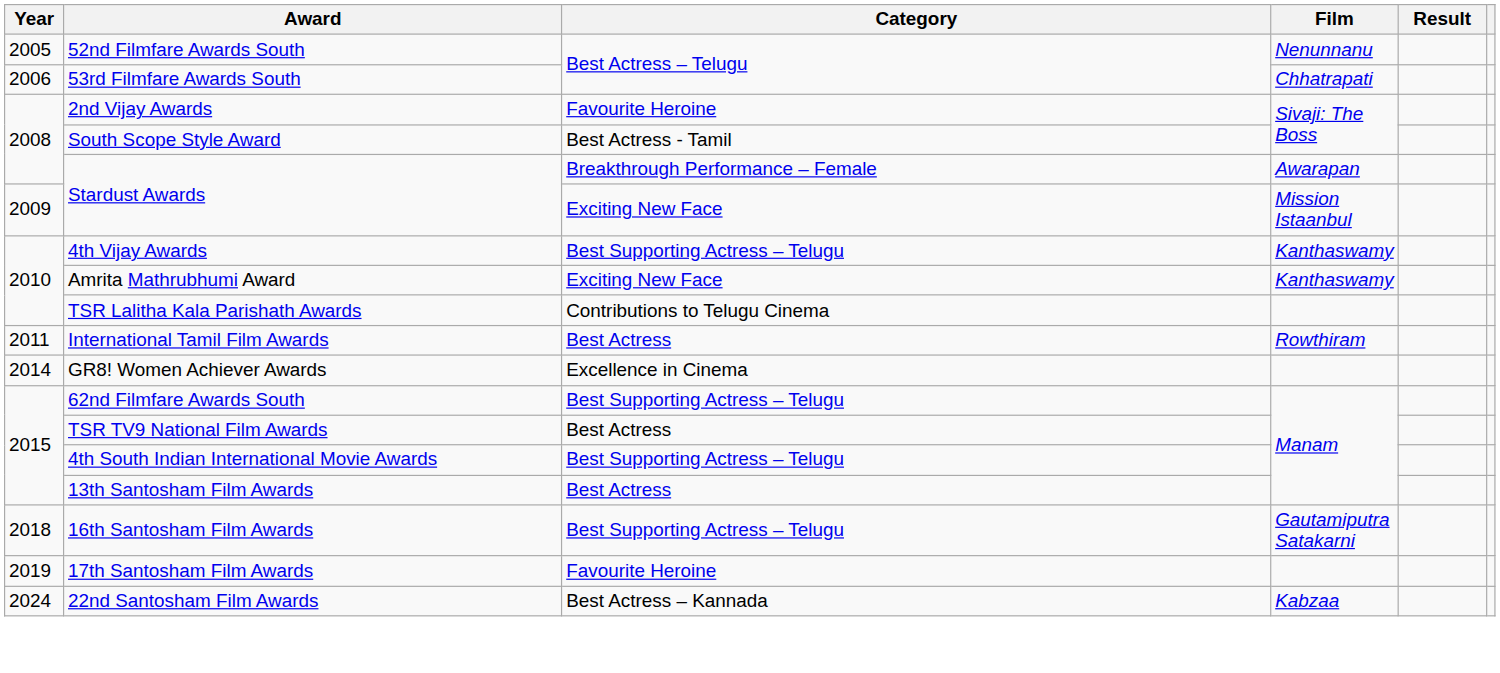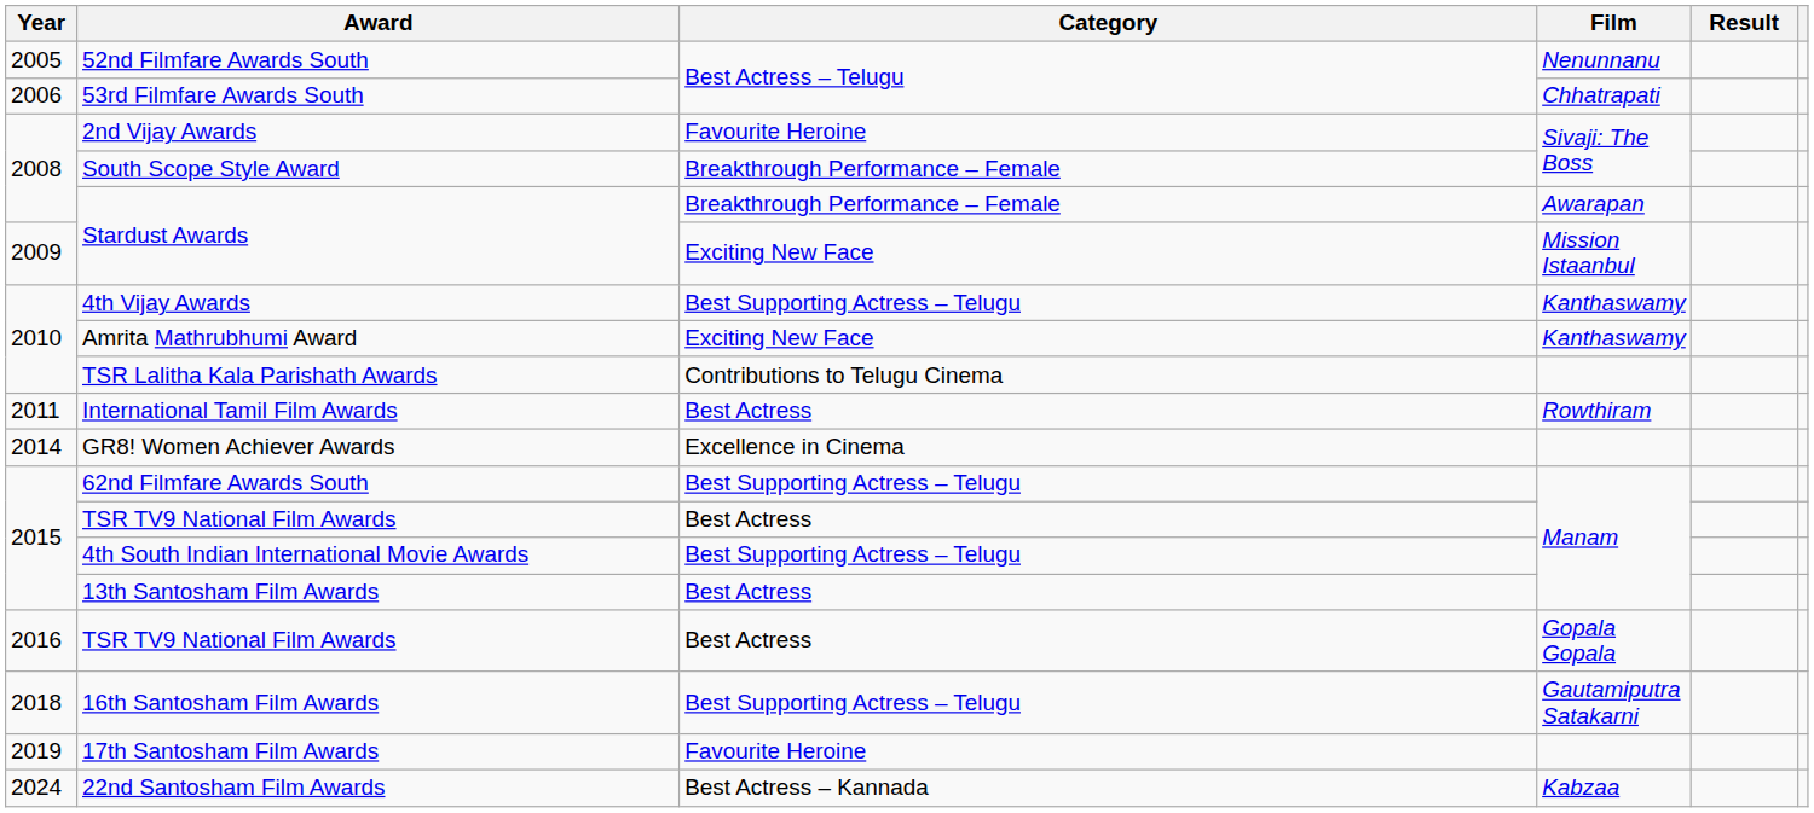 <table class="wikitable" style="width:100%;">
 <tr>
 <th scope="col" style="width:4%;">Year</th>
 <th scope="col" style="width:35%;">Award</th>
 <th scope="col" style="width:50%;">Category</th>
 <th scope="col" style="width:5%;">Film</th>
 <th scope="col" style="width:6%;">Result</th>
 <th scope="col" style="width:5%;"></th>
 </tr>
 <tr>
 <td>2005</td>
 <td><a href='#'>52nd Filmfare Awards South</a></td>
 <td rowspan="2"><a href='#'>Best Actress – Telugu</a></td>
 <td><em><a href='#'>Nenunnanu</a></em></td>
 <td></td>
 <td></td>
 </tr>
 <tr>
 <td>2006</td>
 <td><a href='#'>53rd Filmfare Awards South</a></td>
 <td><em><a href='#'>Chhatrapati</a></em></td>
 <td></td>
 <td></td>
 </tr>
 <tr>
 <td rowspan="3">2008</td>
 <td><a href='#'>2nd Vijay Awards</a></td>
 <td><a href='#'>Favourite Heroine</a></td>
 <td rowspan="2"><em><a href='#'>Sivaji: The Boss</a></em></td>
 <td></td>
 <td></td>
 </tr>
 <tr>
 <td><a href='#'>South Scope Style Award</a></td>
-<td>Best Actress - Tamil</td>
+<td><a href='#'>Breakthrough Performance – Female</a></td>
 <td></td>
 <td></td>
 </tr>
 <tr>
 <td rowspan="2"><a href='#'>Stardust Awards</a></td>
 <td><a href='#'>Breakthrough Performance – Female</a></td>
 <td><em><a href='#'>Awarapan</a></em></td>
 <td></td>
 <td></td>
 </tr>
 <tr>
 <td>2009</td>
 <td><a href='#'>Exciting New Face</a></td>
 <td><em><a href='#'>Mission Istaanbul</a></em></td>
 <td></td>
 <td></td>
 </tr>
 <tr>
 <td rowspan="3">2010</td>
 <td><a href='#'>4th Vijay Awards</a></td>
 <td><a href='#'>Best Supporting Actress – Telugu</a></td>
 <td><em><a href='#'>Kanthaswamy</a></em></td>
 <td></td>
 <td></td>
 </tr>
 <tr>
 <td>Amrita <a href='#'>Mathrubhumi</a> Award</td>
 <td><a href='#'>Exciting New Face</a></td>
 <td><em><a href='#'>Kanthaswamy</a></em></td>
 <td></td>
 <td></td>
 </tr>
 <tr>
 <td><a href='#'>TSR Lalitha Kala Parishath Awards</a></td>
 <td>Contributions to Telugu Cinema</td>
 <td></td>
 <td></td>
 <td></td>
 </tr>
 <tr>
 <td>2011</td>
 <td><a href='#'>International Tamil Film Awards</a></td>
 <td><a href='#'>Best Actress</a></td>
 <td><em><a href='#'>Rowthiram</a></em></td>
 <td></td>
 <td></td>
 </tr>
 <tr>
 <td>2014</td>
 <td>GR8! Women Achiever Awards</td>
 <td>Excellence in Cinema</td>
 <td></td>
 <td></td>
 <td></td>
 </tr>
 <tr>
 <td rowspan="4">2015</td>
 <td><a href='#'>62nd Filmfare Awards South</a></td>
 <td><a href='#'>Best Supporting Actress – Telugu</a></td>
 <td rowspan="4"><em><a href='#'>Manam</a></em></td>
 <td></td>
 <td></td>
 </tr>
 <tr>
 <td><a href='#'>TSR TV9 National Film Awards</a></td>
 <td>Best Actress</td>
 <td></td>
 <td></td>
 </tr>
 <tr>
 <td><a href='#'>4th South Indian International Movie Awards</a></td>
 <td><a href='#'>Best Supporting Actress – Telugu</a></td>
 <td></td>
 <td></td>
 </tr>
 <tr>
 <td><a href='#'>13th Santosham Film Awards</a></td>
 <td><a href='#'>Best Actress</a></td>
 <td></td>
 <td></td>
 </tr>
 <tr>
+<td>2016</td>
+<td><a href='#'>TSR TV9 National Film Awards</a></td>
+<td>Best Actress</td>
+<td><em><a href='#'>Gopala Gopala</a></em></td>
+<td></td>
+<td></td>
+</tr>
+<tr>
 <td>2018</td>
 <td><a href='#'>16th Santosham Film Awards</a></td>
 <td><a href='#'>Best Supporting Actress – Telugu</a></td>
 <td><em><a href='#'>Gautamiputra Satakarni</a></em></td>
 <td></td>
 <td></td>
 </tr>
 <tr>
 <td>2019</td>
 <td><a href='#'>17th Santosham Film Awards</a></td>
 <td><a href='#'>Favourite Heroine</a></td>
 <td></td>
 <td></td>
 <td></td>
 </tr>
 <tr>
 <td>2024</td>
 <td><a href='#'>22nd Santosham Film Awards</a></td>
 <td>Best Actress – Kannada</td>
 <td><em><a href='#'>Kabzaa</a></em></td>
 <td></td>
 <td></td>
 </tr>
 </table>
